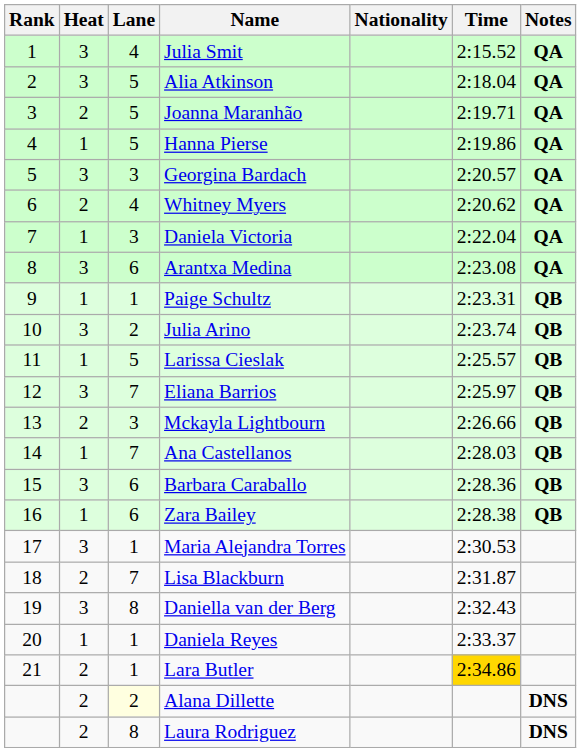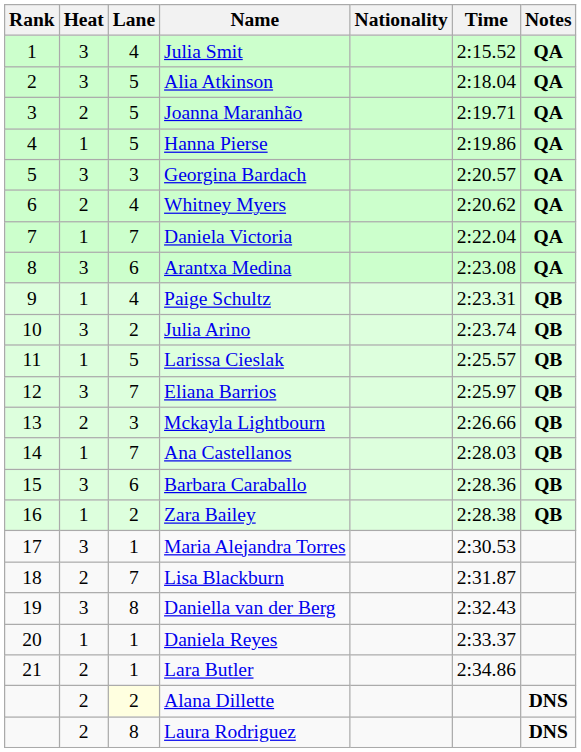 <table class="wikitable sortable" style="text-align:center">
 <tr>
 <th>Rank</th>
 <th>Heat</th>
 <th>Lane</th>
 <th>Name</th>
 <th>Nationality</th>
 <th>Time</th>
 <th>Notes</th>
 </tr>
 <tr bgcolor=ccffcc>
 <td>1</td>
 <td>3</td>
 <td>4</td>
 <td align=left><a href='#'>Julia Smit</a></td>
 <td align=left></td>
 <td>2:15.52</td>
 <td><strong>QA</strong></td>
 </tr>
 <tr bgcolor=ccffcc>
 <td>2</td>
 <td>3</td>
 <td>5</td>
 <td align=left><a href='#'>Alia Atkinson</a></td>
 <td align=left></td>
 <td>2:18.04</td>
 <td><strong>QA</strong></td>
 </tr>
 <tr bgcolor=ccffcc>
 <td>3</td>
 <td>2</td>
 <td>5</td>
 <td align=left><a href='#'>Joanna Maranhão</a></td>
 <td align=left></td>
 <td>2:19.71</td>
 <td><strong>QA</strong></td>
 </tr>
 <tr bgcolor=ccffcc>
 <td>4</td>
 <td>1</td>
 <td>5</td>
 <td align=left><a href='#'>Hanna Pierse</a></td>
 <td align=left></td>
 <td>2:19.86</td>
 <td><strong>QA</strong></td>
 </tr>
 <tr bgcolor=ccffcc>
 <td>5</td>
 <td>3</td>
 <td>3</td>
 <td align=left><a href='#'>Georgina Bardach</a></td>
 <td align=left></td>
 <td>2:20.57</td>
 <td><strong>QA</strong></td>
 </tr>
 <tr bgcolor=ccffcc>
 <td>6</td>
 <td>2</td>
 <td>4</td>
 <td align=left><a href='#'>Whitney Myers</a></td>
 <td align=left></td>
 <td>2:20.62</td>
 <td><strong>QA</strong></td>
 </tr>
 <tr bgcolor=ccffcc>
 <td>7</td>
 <td>1</td>
-<td>3</td>
+<td>7</td>
 <td align=left><a href='#'>Daniela Victoria</a></td>
 <td align=left></td>
 <td>2:22.04</td>
 <td><strong>QA</strong></td>
 </tr>
 <tr bgcolor=ccffcc>
 <td>8</td>
 <td>3</td>
 <td>6</td>
 <td align=left><a href='#'>Arantxa Medina</a></td>
 <td align=left></td>
 <td>2:23.08</td>
 <td><strong>QA</strong></td>
 </tr>
 <tr bgcolor=ddffdd>
 <td>9</td>
 <td>1</td>
-<td>1</td>
+<td>4</td>
 <td align=left><a href='#'>Paige Schultz</a></td>
 <td align=left></td>
 <td>2:23.31</td>
 <td><strong>QB</strong></td>
 </tr>
 <tr bgcolor=ddffdd>
 <td>10</td>
 <td>3</td>
 <td>2</td>
 <td align=left><a href='#'>Julia Arino</a></td>
 <td align=left></td>
 <td>2:23.74</td>
 <td><strong>QB</strong></td>
 </tr>
 <tr bgcolor=ddffdd>
 <td>11</td>
 <td>1</td>
 <td>5</td>
 <td align=left><a href='#'>Larissa Cieslak</a></td>
 <td align=left></td>
 <td>2:25.57</td>
 <td><strong>QB</strong></td>
 </tr>
 <tr bgcolor=ddffdd>
 <td>12</td>
 <td>3</td>
 <td>7</td>
 <td align=left><a href='#'>Eliana Barrios</a></td>
 <td align=left></td>
 <td>2:25.97</td>
 <td><strong>QB</strong></td>
 </tr>
 <tr bgcolor=ddffdd>
 <td>13</td>
 <td>2</td>
 <td>3</td>
 <td align=left><a href='#'>Mckayla Lightbourn</a></td>
 <td align=left></td>
 <td>2:26.66</td>
 <td><strong>QB</strong></td>
 </tr>
 <tr bgcolor=ddffdd>
 <td>14</td>
 <td>1</td>
 <td>7</td>
 <td align=left><a href='#'>Ana Castellanos</a></td>
 <td align=left></td>
 <td>2:28.03</td>
 <td><strong>QB</strong></td>
 </tr>
 <tr bgcolor=ddffdd>
 <td>15</td>
 <td>3</td>
 <td>6</td>
 <td align=left><a href='#'>Barbara Caraballo</a></td>
 <td align=left></td>
 <td>2:28.36</td>
 <td><strong>QB</strong></td>
 </tr>
 <tr bgcolor=ddffdd>
 <td>16</td>
 <td>1</td>
-<td>6</td>
+<td>2</td>
 <td align=left><a href='#'>Zara Bailey</a></td>
 <td align=left></td>
 <td>2:28.38</td>
 <td><strong>QB</strong></td>
 </tr>
 <tr>
 <td>17</td>
 <td>3</td>
 <td>1</td>
 <td align=left><a href='#'>Maria Alejandra Torres</a></td>
 <td align=left></td>
 <td>2:30.53</td>
 <td></td>
 </tr>
 <tr>
 <td>18</td>
 <td>2</td>
 <td>7</td>
 <td align=left><a href='#'>Lisa Blackburn</a></td>
 <td align=left></td>
 <td>2:31.87</td>
 <td></td>
 </tr>
 <tr>
 <td>19</td>
 <td>3</td>
 <td>8</td>
 <td align=left><a href='#'>Daniella van der Berg</a></td>
 <td align=left></td>
 <td>2:32.43</td>
 <td></td>
 </tr>
 <tr>
 <td>20</td>
 <td>1</td>
 <td>1</td>
 <td align=left><a href='#'>Daniela Reyes</a></td>
 <td align=left></td>
 <td>2:33.37</td>
 <td></td>
 </tr>
 <tr>
 <td>21</td>
 <td>2</td>
 <td>1</td>
 <td align=left><a href='#'>Lara Butler</a></td>
 <td align=left></td>
-<td style="background: gold;">2:34.86</td>
+<td>2:34.86</td>
 <td></td>
 </tr>
 <tr>
 <td></td>
 <td>2</td>
 <td style="background: lightyellow;">2</td>
 <td align=left><a href='#'>Alana Dillette</a></td>
 <td align=left></td>
 <td></td>
 <td><strong>DNS</strong></td>
 </tr>
 <tr>
 <td></td>
 <td>2</td>
 <td>8</td>
 <td align=left><a href='#'>Laura Rodriguez</a></td>
 <td align=left></td>
 <td></td>
 <td><strong>DNS</strong></td>
 </tr>
 </table>
